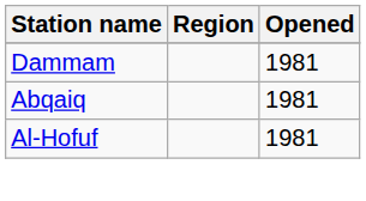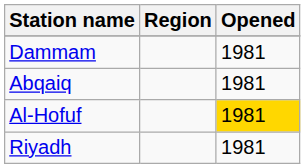 <table class="wikitable">
 <tr>
 <th>Station name</th>
 <th>Region</th>
 <th>Opened</th>
 </tr>
 <tr>
 </tr>
 <tr>
 <td><a href='#'>Dammam</a></td>
 <td></td>
 <td>1981</td>
 </tr>
 <tr>
 <td><a href='#'>Abqaiq</a></td>
 <td></td>
 <td>1981</td>
 </tr>
 <tr>
 <td><a href='#'>Al-Hofuf</a></td>
 <td></td>
+<td style="background: gold;">1981</td>
+</tr>
+<tr>
+<td><a href='#'>Riyadh</a></td>
+<td></td>
 <td>1981</td>
 </tr>
 </table>
